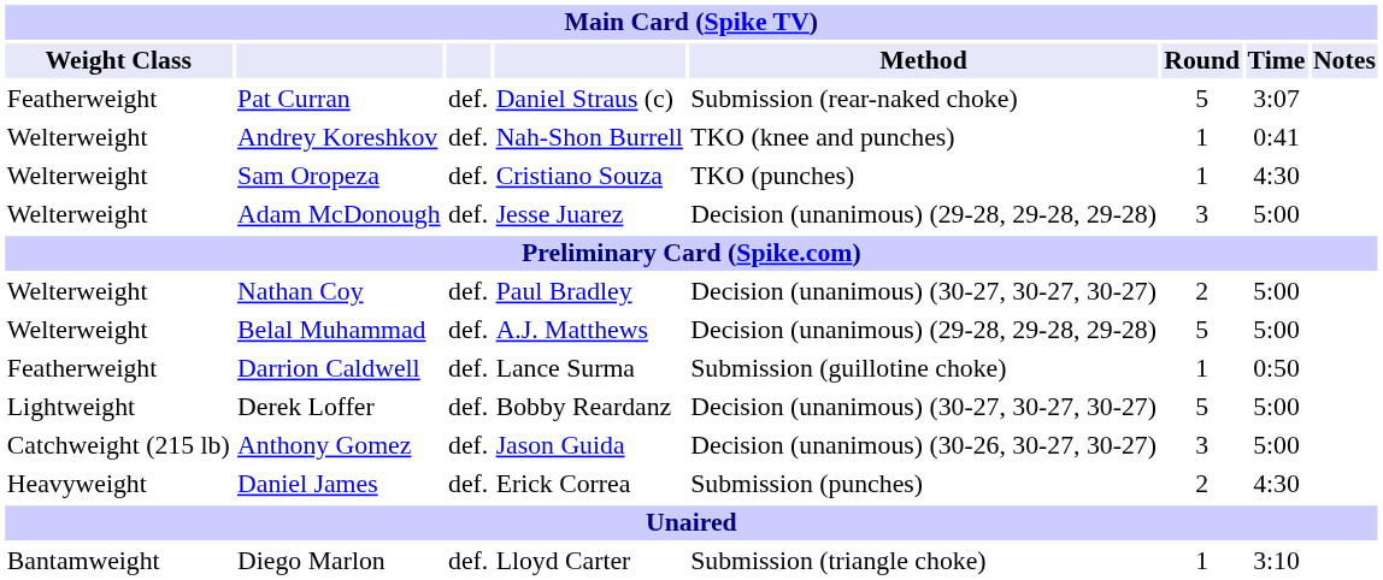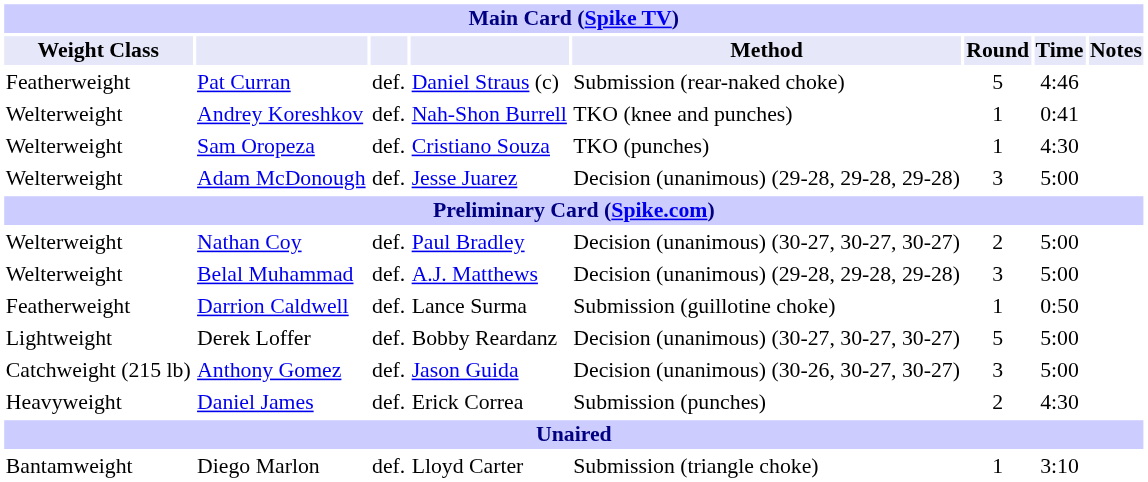 <table class="toccolours" style="font-size: 85%;">
 <tr>
 <th colspan="8" style="background:#ccf; color:navy; text-align:center;"><strong>Main Card (<a href='#'>Spike TV</a>)</strong></th>
 </tr>
 <tr>
 <th style="background:#e6e8fa; color:#000; text-align:center;">Weight Class</th>
 <th style="background:#e6e8fa; color:#000; text-align:center;"></th>
 <th style="background:#e6e8fa; color:#000; text-align:center;"></th>
 <th style="background:#e6e8fa; color:#000; text-align:center;"></th>
 <th style="background:#e6e8fa; color:#000; text-align:center;">Method</th>
 <th style="background:#e6e8fa; color:#000; text-align:center;">Round</th>
 <th style="background:#e6e8fa; color:#000; text-align:center;">Time</th>
 <th style="background:#e6e8fa; color:#000; text-align:center;">Notes</th>
 </tr>
 <tr>
 <td>Featherweight</td>
 <td><a href='#'>Pat Curran</a></td>
 <td align=center>def.</td>
 <td><a href='#'>Daniel Straus</a> (c)</td>
 <td>Submission (rear-naked choke)</td>
 <td align=center>5</td>
-<td align=center>3:07</td>
+<td align=center>4:46</td>
 <td></td>
 </tr>
 <tr>
 <td>Welterweight</td>
 <td><a href='#'>Andrey Koreshkov</a></td>
 <td align=center>def.</td>
 <td><a href='#'>Nah-Shon Burrell</a></td>
 <td>TKO (knee and punches)</td>
 <td align=center>1</td>
 <td align=center>0:41</td>
 <td></td>
 </tr>
 <tr>
 <td>Welterweight</td>
 <td><a href='#'>Sam Oropeza</a></td>
 <td align=center>def.</td>
 <td><a href='#'>Cristiano Souza</a></td>
 <td>TKO (punches)</td>
 <td align=center>1</td>
 <td align=center>4:30</td>
 <td></td>
 </tr>
 <tr>
 <td>Welterweight</td>
 <td><a href='#'>Adam McDonough</a></td>
 <td align=center>def.</td>
 <td><a href='#'>Jesse Juarez</a></td>
 <td>Decision (unanimous) (29-28, 29-28, 29-28)</td>
 <td align=center>3</td>
 <td align=center>5:00</td>
 <td></td>
 </tr>
 <tr>
 <th colspan="8" style="background:#ccf; color:navy; text-align:center;"><strong>Preliminary Card (<a href='#'>Spike.com</a>)</strong></th>
 </tr>
 <tr>
 <td>Welterweight</td>
 <td><a href='#'>Nathan Coy</a></td>
 <td align=center>def.</td>
 <td><a href='#'>Paul Bradley</a></td>
 <td>Decision (unanimous) (30-27, 30-27, 30-27)</td>
 <td align=center>2</td>
 <td align=center>5:00</td>
 <td></td>
 </tr>
 <tr>
 <td>Welterweight</td>
 <td><a href='#'>Belal Muhammad</a></td>
 <td align=center>def.</td>
 <td><a href='#'>A.J. Matthews</a></td>
 <td>Decision (unanimous) (29-28, 29-28, 29-28)</td>
-<td align=center>5</td>
+<td align=center>3</td>
 <td align=center>5:00</td>
 <td></td>
 </tr>
 <tr>
 <td>Featherweight</td>
 <td><a href='#'>Darrion Caldwell</a></td>
 <td align=center>def.</td>
 <td>Lance Surma</td>
 <td>Submission (guillotine choke)</td>
 <td align=center>1</td>
 <td align=center>0:50</td>
 <td></td>
 </tr>
 <tr>
 <td>Lightweight</td>
 <td>Derek Loffer</td>
 <td align=center>def.</td>
 <td>Bobby Reardanz</td>
 <td>Decision (unanimous) (30-27, 30-27, 30-27)</td>
 <td align=center>5</td>
 <td align=center>5:00</td>
 <td></td>
 </tr>
 <tr>
 <td>Catchweight (215 lb)</td>
 <td><a href='#'>Anthony Gomez</a></td>
 <td align=center>def.</td>
 <td><a href='#'>Jason Guida</a></td>
 <td>Decision (unanimous) (30-26, 30-27, 30-27)</td>
 <td align=center>3</td>
 <td align=center>5:00</td>
 <td></td>
 </tr>
 <tr>
 <td>Heavyweight</td>
 <td><a href='#'>Daniel James</a></td>
 <td align=center>def.</td>
 <td>Erick Correa</td>
 <td>Submission (punches)</td>
 <td align=center>2</td>
 <td align=center>4:30</td>
 <td></td>
 </tr>
 <tr>
 <th colspan="8" style="background:#ccf; color:navy; text-align:center;"><strong>Unaired</strong></th>
 </tr>
 <tr>
 <td>Bantamweight</td>
 <td>Diego Marlon</td>
 <td align=center>def.</td>
 <td>Lloyd Carter</td>
 <td>Submission (triangle choke)</td>
 <td align=center>1</td>
 <td align=center>3:10</td>
 <td></td>
 </tr>
 </table>
